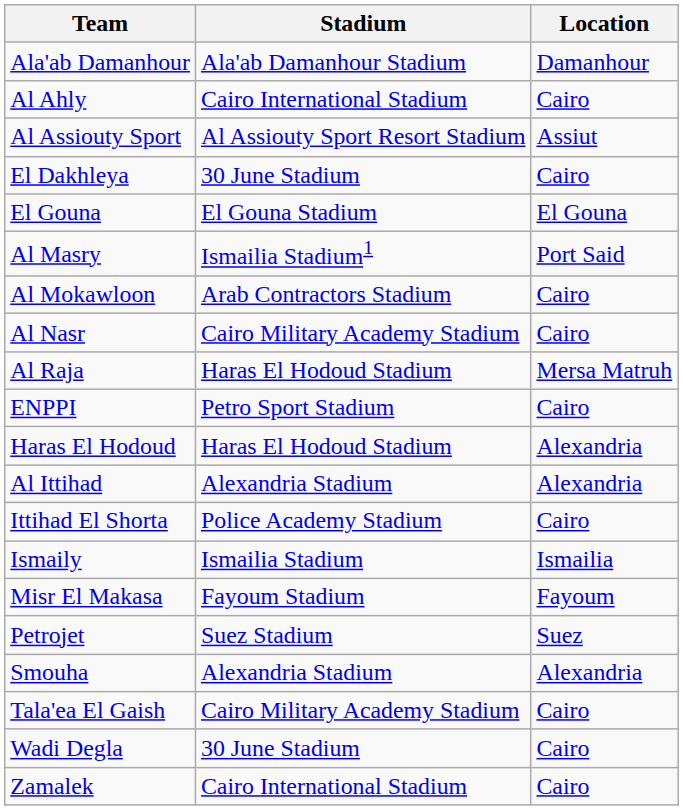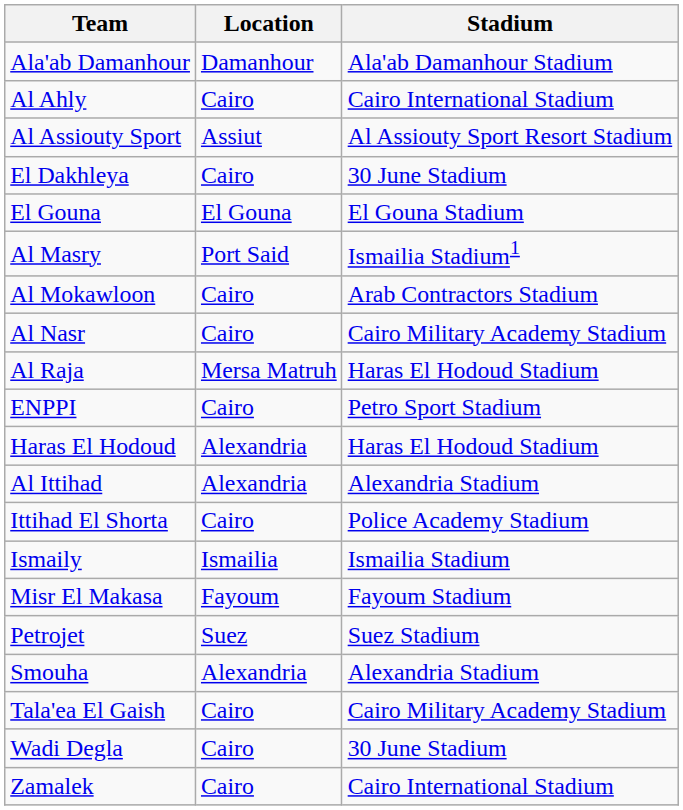 <table class="wikitable sortable" style="text-align: left;">
 <tr>
 <th>Team</th>
+<th>Location</th>
 <th>Stadium</th>
-<th>Location</th>
 </tr>
 <tr>
 <td><a href='#'>Ala'ab Damanhour</a></td>
+<td><a href='#'>Damanhour</a></td>
 <td><a href='#'>Ala'ab Damanhour Stadium</a></td>
-<td><a href='#'>Damanhour</a></td>
 </tr>
 <tr>
 <td><a href='#'>Al Ahly</a></td>
+<td><a href='#'>Cairo</a></td>
 <td><a href='#'>Cairo International Stadium</a></td>
-<td><a href='#'>Cairo</a></td>
 </tr>
 <tr>
 <td><a href='#'>Al Assiouty Sport</a></td>
+<td><a href='#'>Assiut</a></td>
 <td><a href='#'>Al Assiouty Sport Resort Stadium</a></td>
-<td><a href='#'>Assiut</a></td>
 </tr>
 <tr>
 <td><a href='#'>El Dakhleya</a></td>
+<td><a href='#'>Cairo</a></td>
 <td><a href='#'>30 June Stadium</a></td>
-<td><a href='#'>Cairo</a></td>
 </tr>
 <tr>
 <td><a href='#'>El Gouna</a></td>
+<td><a href='#'>El Gouna</a></td>
 <td><a href='#'>El Gouna Stadium</a></td>
-<td><a href='#'>El Gouna</a></td>
 </tr>
 <tr>
 <td><a href='#'>Al Masry</a></td>
+<td><a href='#'>Port Said</a></td>
 <td><a href='#'>Ismailia Stadium</a><sup><a href='#'>1</a></sup></td>
-<td><a href='#'>Port Said</a></td>
 </tr>
 <tr>
 <td><a href='#'>Al Mokawloon</a></td>
+<td><a href='#'>Cairo</a></td>
 <td><a href='#'>Arab Contractors Stadium</a></td>
-<td><a href='#'>Cairo</a></td>
 </tr>
 <tr>
 <td><a href='#'>Al Nasr</a></td>
+<td><a href='#'>Cairo</a></td>
 <td><a href='#'>Cairo Military Academy Stadium</a></td>
-<td><a href='#'>Cairo</a></td>
 </tr>
 <tr>
 <td><a href='#'>Al Raja</a></td>
+<td><a href='#'>Mersa Matruh</a></td>
 <td><a href='#'>Haras El Hodoud Stadium</a></td>
-<td><a href='#'>Mersa Matruh</a></td>
 </tr>
 <tr>
 <td><a href='#'>ENPPI</a></td>
+<td><a href='#'>Cairo</a></td>
 <td><a href='#'>Petro Sport Stadium</a></td>
-<td><a href='#'>Cairo</a></td>
 </tr>
 <tr>
 <td><a href='#'>Haras El Hodoud</a></td>
+<td><a href='#'>Alexandria</a></td>
 <td><a href='#'>Haras El Hodoud Stadium</a></td>
-<td><a href='#'>Alexandria</a></td>
 </tr>
 <tr>
 <td><a href='#'>Al Ittihad</a></td>
+<td><a href='#'>Alexandria</a></td>
 <td><a href='#'>Alexandria Stadium</a></td>
-<td><a href='#'>Alexandria</a></td>
 </tr>
 <tr>
 <td><a href='#'>Ittihad El Shorta</a></td>
+<td><a href='#'>Cairo</a></td>
 <td><a href='#'>Police Academy Stadium</a></td>
-<td><a href='#'>Cairo</a></td>
 </tr>
 <tr>
 <td><a href='#'>Ismaily</a></td>
+<td><a href='#'>Ismailia</a></td>
 <td><a href='#'>Ismailia Stadium</a></td>
-<td><a href='#'>Ismailia</a></td>
 </tr>
 <tr>
 <td><a href='#'>Misr El Makasa</a></td>
+<td><a href='#'>Fayoum</a></td>
 <td><a href='#'>Fayoum Stadium</a></td>
-<td><a href='#'>Fayoum</a></td>
 </tr>
 <tr>
 <td><a href='#'>Petrojet</a></td>
+<td><a href='#'>Suez</a></td>
 <td><a href='#'>Suez Stadium</a></td>
-<td><a href='#'>Suez</a></td>
 </tr>
 <tr>
 <td><a href='#'>Smouha</a></td>
+<td><a href='#'>Alexandria</a></td>
 <td><a href='#'>Alexandria Stadium</a></td>
-<td><a href='#'>Alexandria</a></td>
 </tr>
 <tr>
 <td><a href='#'>Tala'ea El Gaish</a></td>
+<td><a href='#'>Cairo</a></td>
 <td><a href='#'>Cairo Military Academy Stadium</a></td>
-<td><a href='#'>Cairo</a></td>
 </tr>
 <tr>
 <td><a href='#'>Wadi Degla</a></td>
+<td><a href='#'>Cairo</a></td>
 <td><a href='#'>30 June Stadium</a></td>
-<td><a href='#'>Cairo</a></td>
 </tr>
 <tr>
 <td><a href='#'>Zamalek</a></td>
+<td><a href='#'>Cairo</a></td>
 <td><a href='#'>Cairo International Stadium</a></td>
-<td><a href='#'>Cairo</a></td>
 </tr>
 </table>
